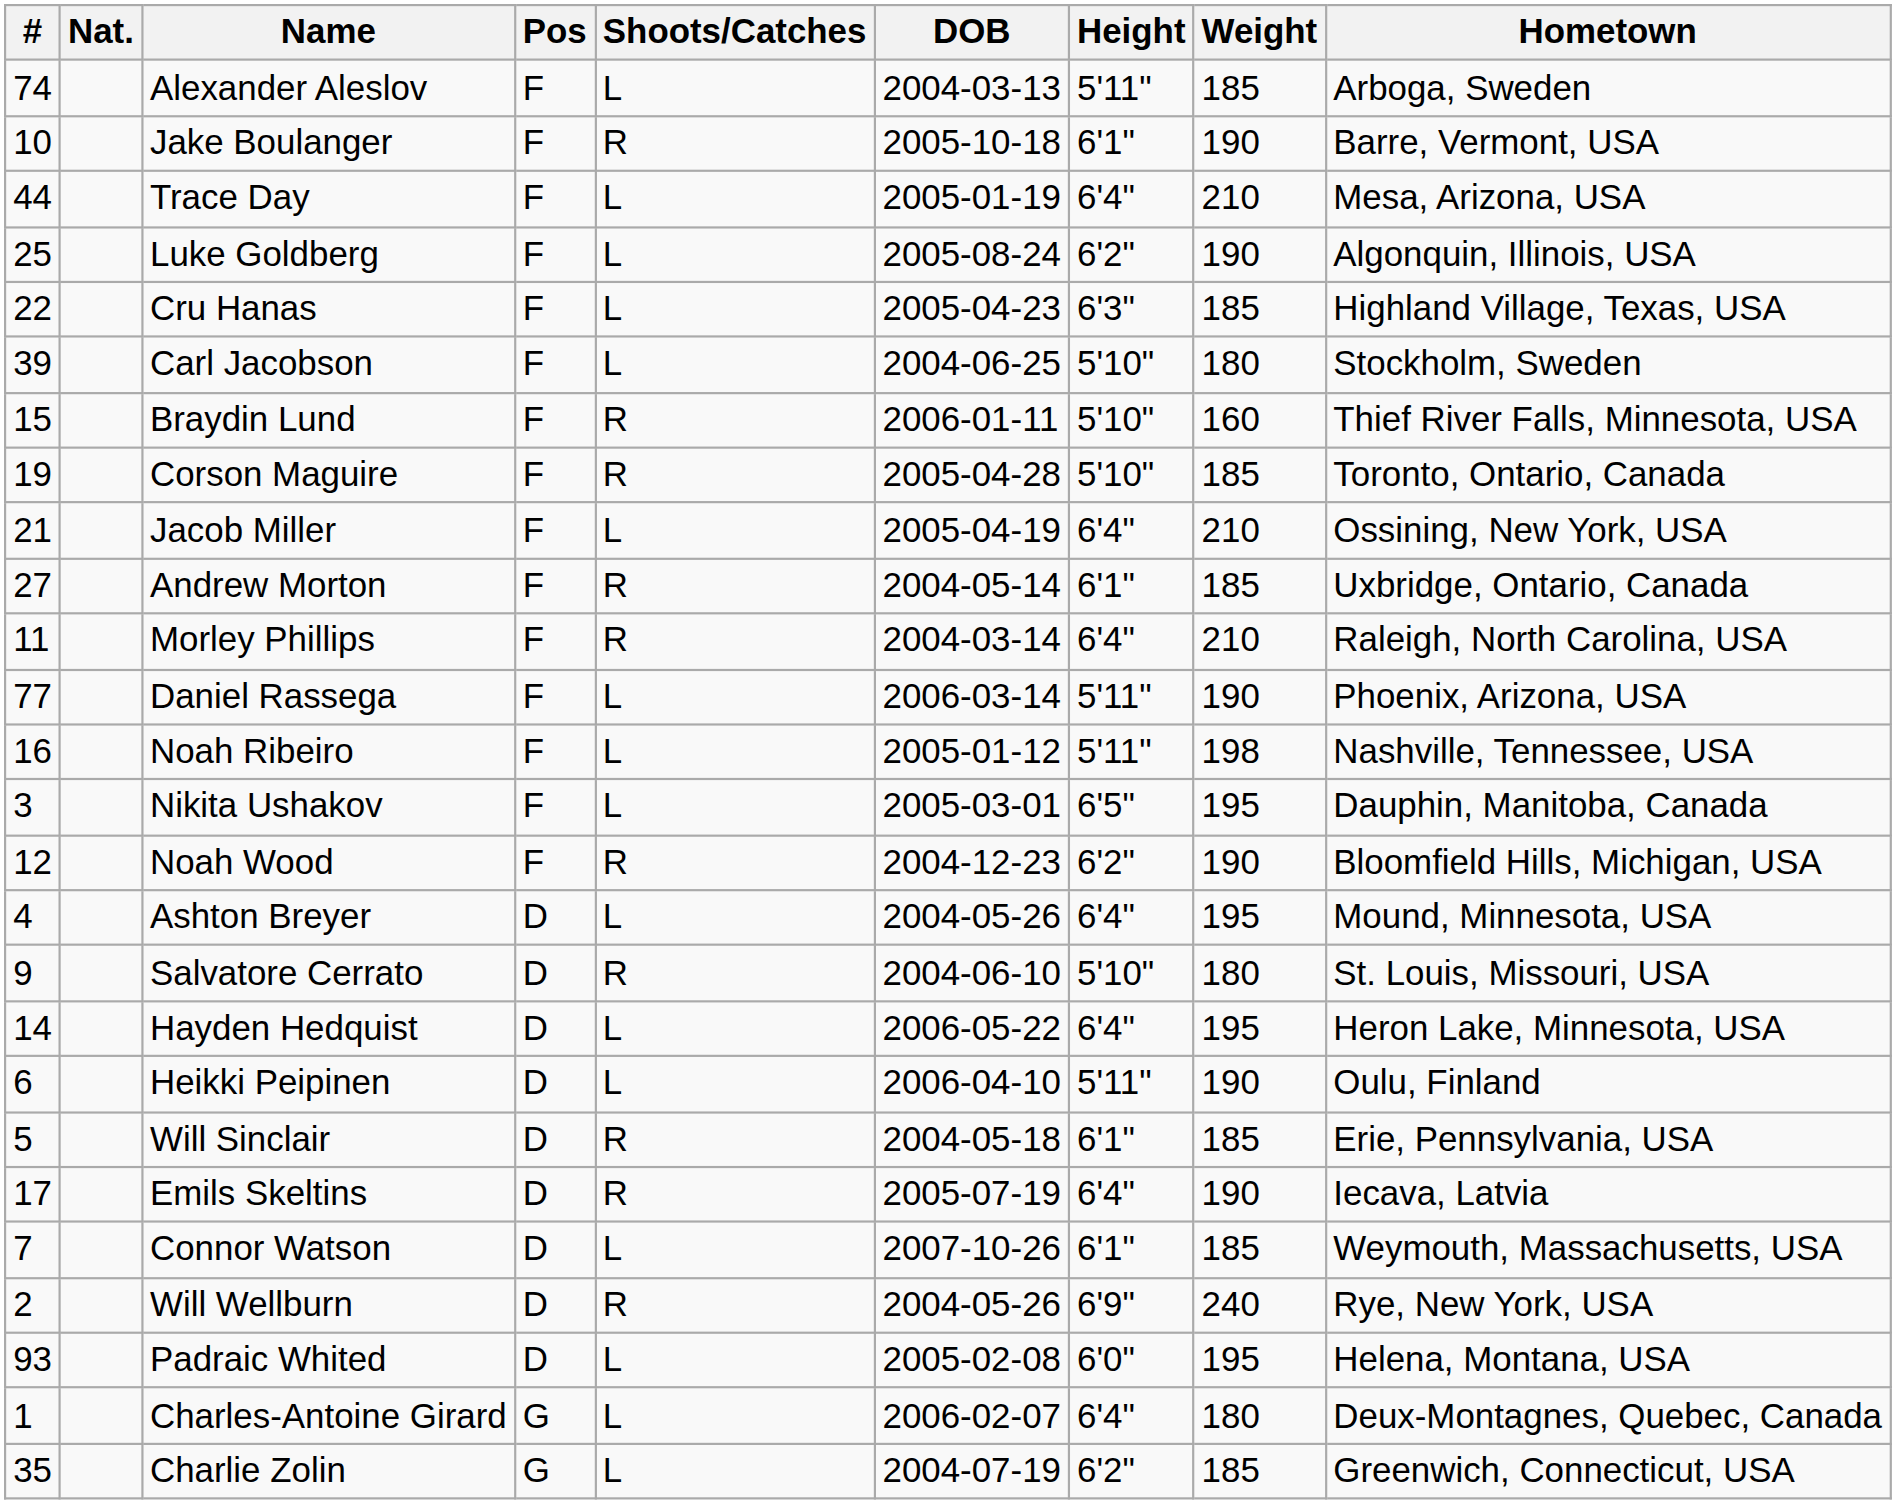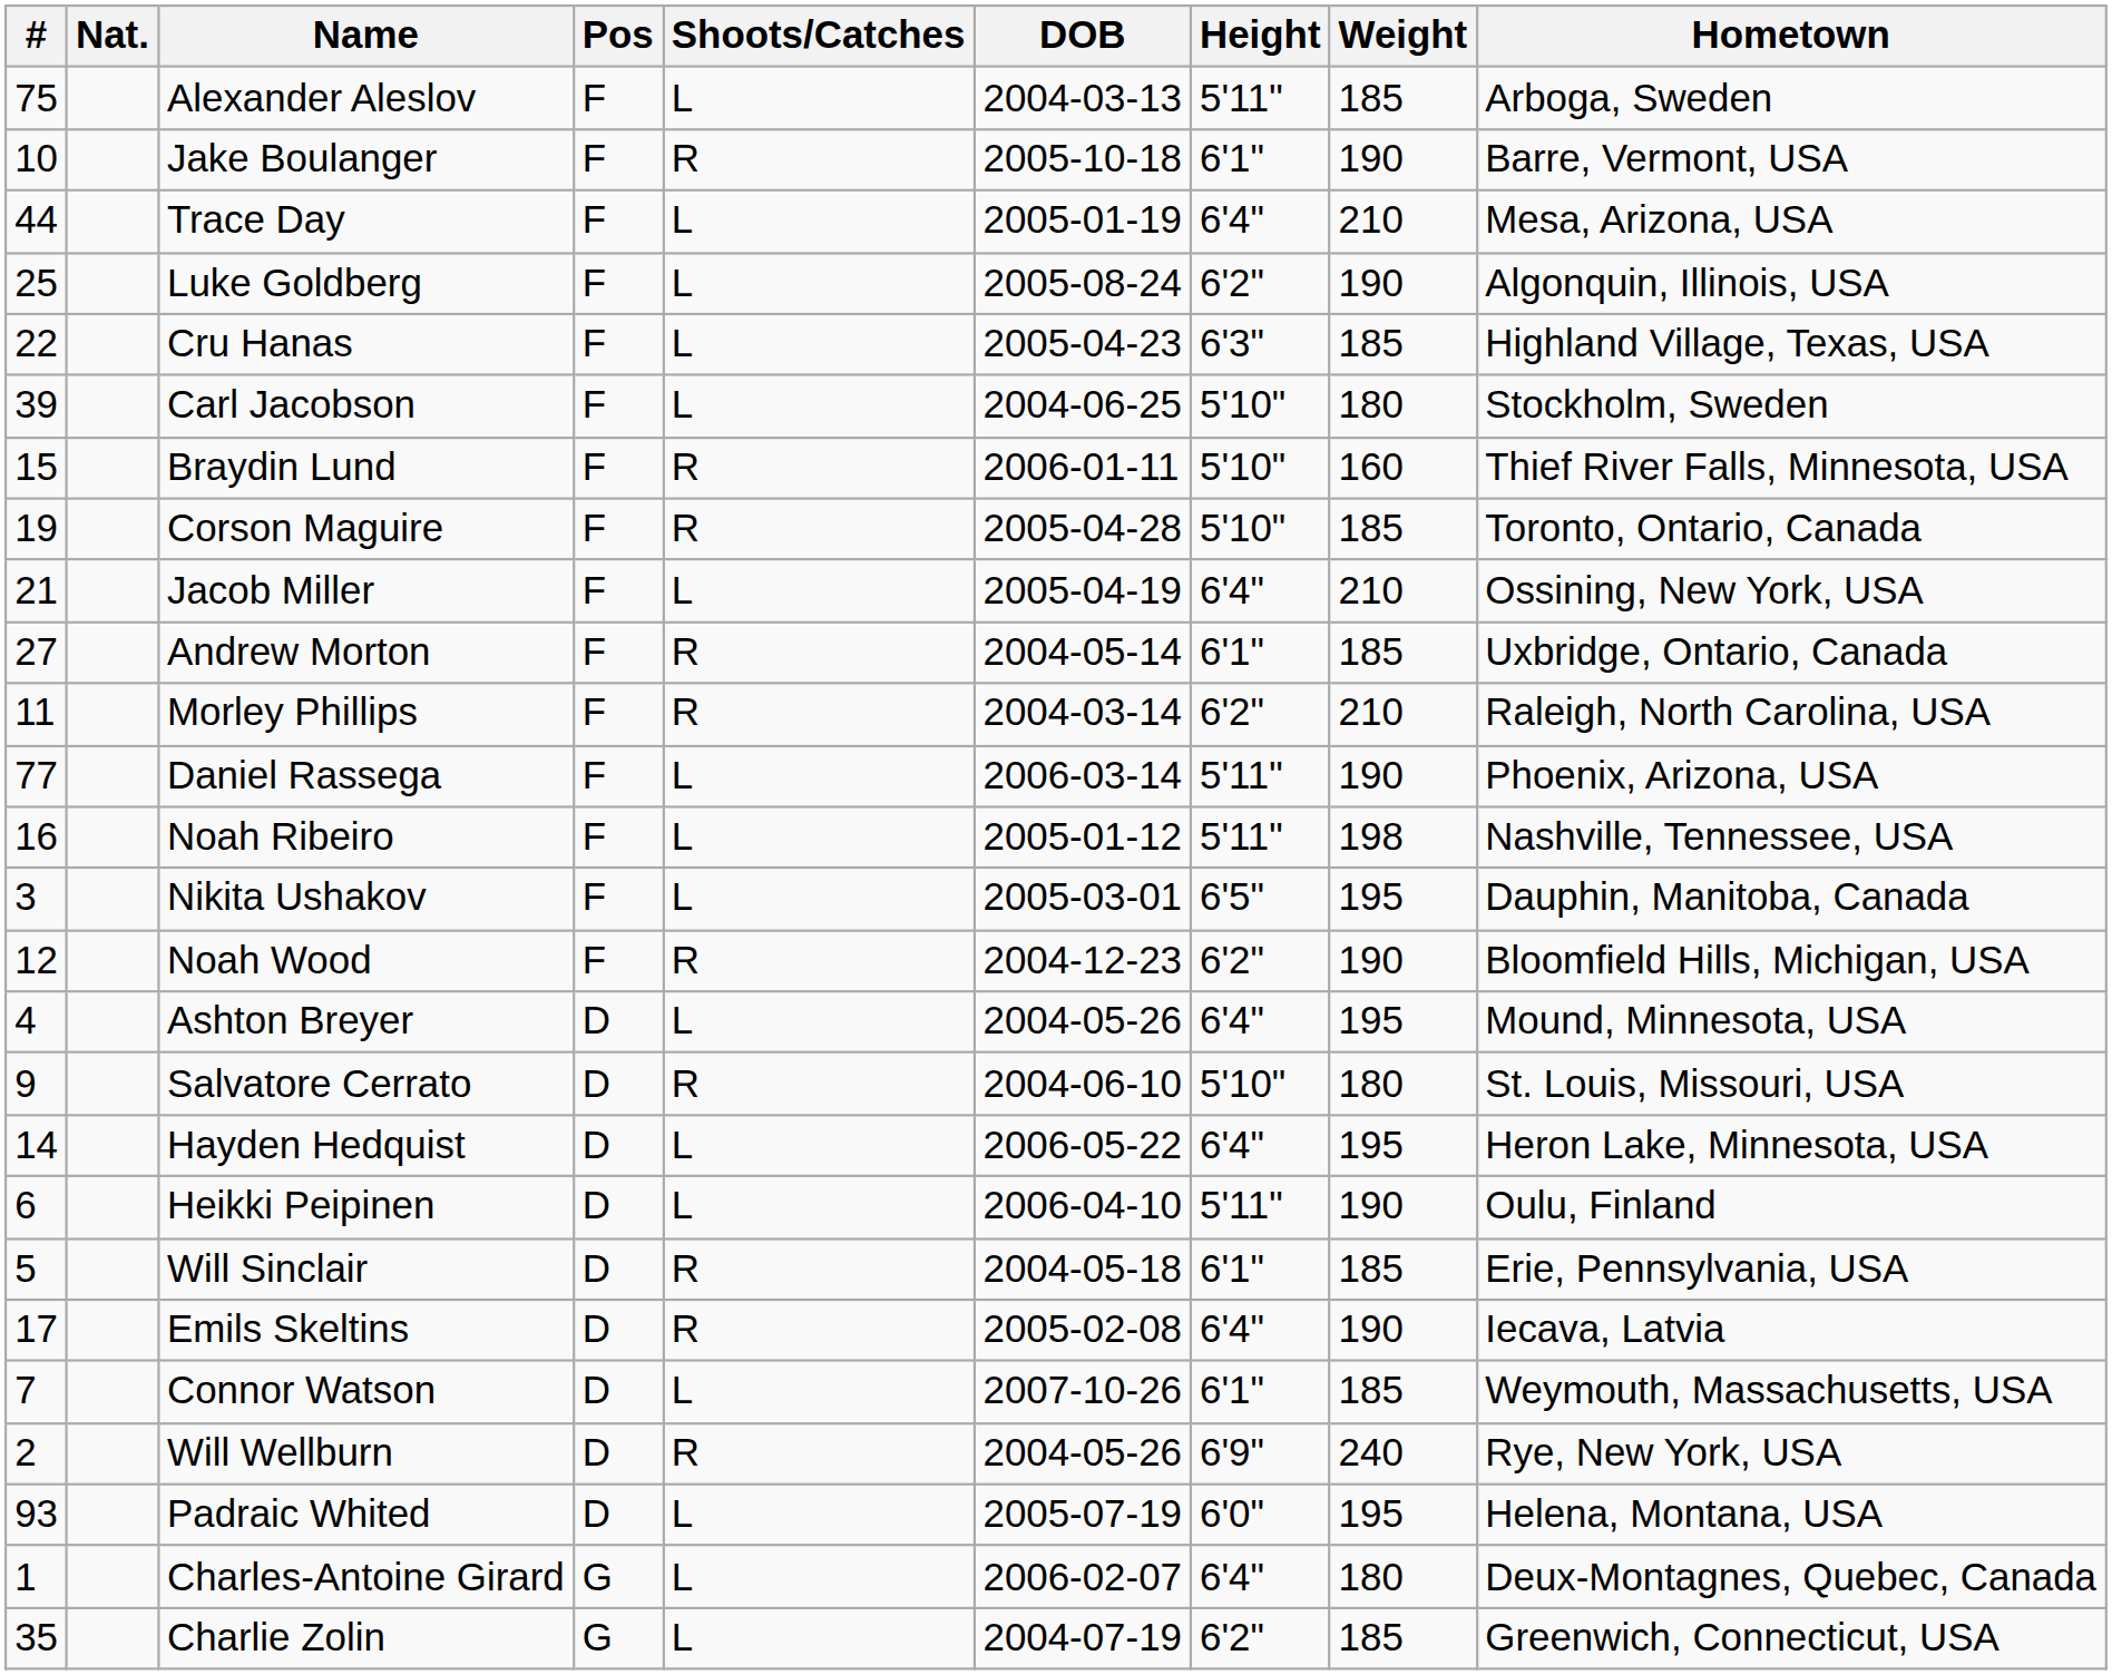 <table class="wikitable sortable">
 <tr>
 <th>#</th>
 <th>Nat.</th>
 <th>Name</th>
 <th>Pos</th>
 <th>Shoots/Catches</th>
 <th>DOB</th>
 <th>Height</th>
 <th>Weight</th>
 <th>Hometown</th>
 </tr>
 <tr>
-<td>74</td>
+<td>75</td>
 <td></td>
 <td>Alexander Aleslov</td>
 <td>F</td>
 <td>L</td>
 <td>2004-03-13</td>
 <td>5'11"</td>
 <td>185</td>
 <td>Arboga, Sweden</td>
 </tr>
 <tr>
 <td>10</td>
 <td></td>
 <td>Jake Boulanger</td>
 <td>F</td>
 <td>R</td>
 <td>2005-10-18</td>
 <td>6'1"</td>
 <td>190</td>
 <td>Barre, Vermont, USA</td>
 </tr>
 <tr>
 <td>44</td>
 <td></td>
 <td>Trace Day</td>
 <td>F</td>
 <td>L</td>
 <td>2005-01-19</td>
 <td>6'4"</td>
 <td>210</td>
 <td>Mesa, Arizona, USA</td>
 </tr>
 <tr>
 <td>25</td>
 <td></td>
 <td>Luke Goldberg</td>
 <td>F</td>
 <td>L</td>
 <td>2005-08-24</td>
 <td>6'2"</td>
 <td>190</td>
 <td>Algonquin, Illinois, USA</td>
 </tr>
 <tr>
 <td>22</td>
 <td></td>
 <td>Cru Hanas</td>
 <td>F</td>
 <td>L</td>
 <td>2005-04-23</td>
 <td>6'3"</td>
 <td>185</td>
 <td>Highland Village, Texas, USA</td>
 </tr>
 <tr>
 <td>39</td>
 <td></td>
 <td>Carl Jacobson</td>
 <td>F</td>
 <td>L</td>
 <td>2004-06-25</td>
 <td>5'10"</td>
 <td>180</td>
 <td>Stockholm, Sweden</td>
 </tr>
 <tr>
 <td>15</td>
 <td></td>
 <td>Braydin Lund</td>
 <td>F</td>
 <td>R</td>
 <td>2006-01-11</td>
 <td>5'10"</td>
 <td>160</td>
 <td>Thief River Falls, Minnesota, USA</td>
 </tr>
 <tr>
 <td>19</td>
 <td></td>
 <td>Corson Maguire</td>
 <td>F</td>
 <td>R</td>
 <td>2005-04-28</td>
 <td>5'10"</td>
 <td>185</td>
 <td>Toronto, Ontario, Canada</td>
 </tr>
 <tr>
 <td>21</td>
 <td></td>
 <td>Jacob Miller</td>
 <td>F</td>
 <td>L</td>
 <td>2005-04-19</td>
 <td>6'4"</td>
 <td>210</td>
 <td>Ossining, New York, USA</td>
 </tr>
 <tr>
 <td>27</td>
 <td></td>
 <td>Andrew Morton</td>
 <td>F</td>
 <td>R</td>
 <td>2004-05-14</td>
 <td>6'1"</td>
 <td>185</td>
 <td>Uxbridge, Ontario, Canada</td>
 </tr>
 <tr>
 <td>11</td>
 <td></td>
 <td>Morley Phillips</td>
 <td>F</td>
 <td>R</td>
 <td>2004-03-14</td>
-<td>6'4"</td>
+<td>6'2"</td>
 <td>210</td>
 <td>Raleigh, North Carolina, USA</td>
 </tr>
 <tr>
 <td>77</td>
 <td></td>
 <td>Daniel Rassega</td>
 <td>F</td>
 <td>L</td>
 <td>2006-03-14</td>
 <td>5'11"</td>
 <td>190</td>
 <td>Phoenix, Arizona, USA</td>
 </tr>
 <tr>
 <td>16</td>
 <td></td>
 <td>Noah Ribeiro</td>
 <td>F</td>
 <td>L</td>
 <td>2005-01-12</td>
 <td>5'11"</td>
 <td>198</td>
 <td>Nashville, Tennessee, USA</td>
 </tr>
 <tr>
 <td>3</td>
 <td></td>
 <td>Nikita Ushakov</td>
 <td>F</td>
 <td>L</td>
 <td>2005-03-01</td>
 <td>6'5"</td>
 <td>195</td>
 <td>Dauphin, Manitoba, Canada</td>
 </tr>
 <tr>
 <td>12</td>
 <td></td>
 <td>Noah Wood</td>
 <td>F</td>
 <td>R</td>
 <td>2004-12-23</td>
 <td>6'2"</td>
 <td>190</td>
 <td>Bloomfield Hills, Michigan, USA</td>
 </tr>
 <tr>
 <td>4</td>
 <td></td>
 <td>Ashton Breyer</td>
 <td>D</td>
 <td>L</td>
 <td>2004-05-26</td>
 <td>6'4"</td>
 <td>195</td>
 <td>Mound, Minnesota, USA</td>
 </tr>
 <tr>
 <td>9</td>
 <td></td>
 <td>Salvatore Cerrato</td>
 <td>D</td>
 <td>R</td>
 <td>2004-06-10</td>
 <td>5'10"</td>
 <td>180</td>
 <td>St. Louis, Missouri, USA</td>
 </tr>
 <tr>
 <td>14</td>
 <td></td>
 <td>Hayden Hedquist</td>
 <td>D</td>
 <td>L</td>
 <td>2006-05-22</td>
 <td>6'4"</td>
 <td>195</td>
 <td>Heron Lake, Minnesota, USA</td>
 </tr>
 <tr>
 <td>6</td>
 <td></td>
 <td>Heikki Peipinen</td>
 <td>D</td>
 <td>L</td>
 <td>2006-04-10</td>
 <td>5'11"</td>
 <td>190</td>
 <td>Oulu, Finland</td>
 </tr>
 <tr>
 <td>5</td>
 <td></td>
 <td>Will Sinclair</td>
 <td>D</td>
 <td>R</td>
 <td>2004-05-18</td>
 <td>6'1"</td>
 <td>185</td>
 <td>Erie, Pennsylvania, USA</td>
 </tr>
 <tr>
 <td>17</td>
 <td></td>
 <td>Emils Skeltins</td>
 <td>D</td>
 <td>R</td>
-<td>2005-07-19</td>
+<td>2005-02-08</td>
 <td>6'4"</td>
 <td>190</td>
 <td>Iecava, Latvia</td>
 </tr>
 <tr>
 <td>7</td>
 <td></td>
 <td>Connor Watson</td>
 <td>D</td>
 <td>L</td>
 <td>2007-10-26</td>
 <td>6'1"</td>
 <td>185</td>
 <td>Weymouth, Massachusetts, USA</td>
 </tr>
 <tr>
 <td>2</td>
 <td></td>
 <td>Will Wellburn</td>
 <td>D</td>
 <td>R</td>
 <td>2004-05-26</td>
 <td>6'9"</td>
 <td>240</td>
 <td>Rye, New York, USA</td>
 </tr>
 <tr>
 <td>93</td>
 <td></td>
 <td>Padraic Whited</td>
 <td>D</td>
 <td>L</td>
-<td>2005-02-08</td>
+<td>2005-07-19</td>
 <td>6'0"</td>
 <td>195</td>
 <td>Helena, Montana, USA</td>
 </tr>
 <tr>
 <td>1</td>
 <td></td>
 <td>Charles-Antoine Girard</td>
 <td>G</td>
 <td>L</td>
 <td>2006-02-07</td>
 <td>6'4"</td>
 <td>180</td>
 <td>Deux-Montagnes, Quebec, Canada</td>
 </tr>
 <tr>
 <td>35</td>
 <td></td>
 <td>Charlie Zolin</td>
 <td>G</td>
 <td>L</td>
 <td>2004-07-19</td>
 <td>6'2"</td>
 <td>185</td>
 <td>Greenwich, Connecticut, USA</td>
 </tr>
 </table>
